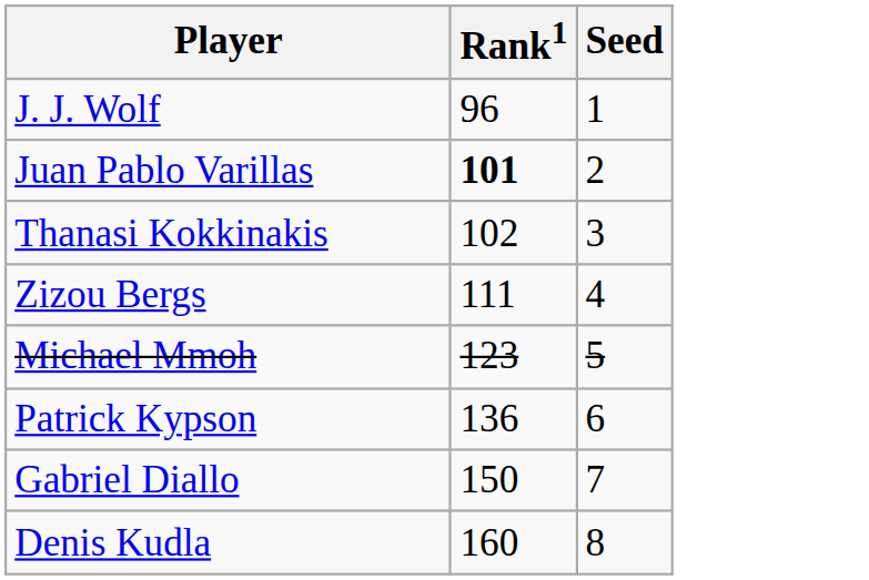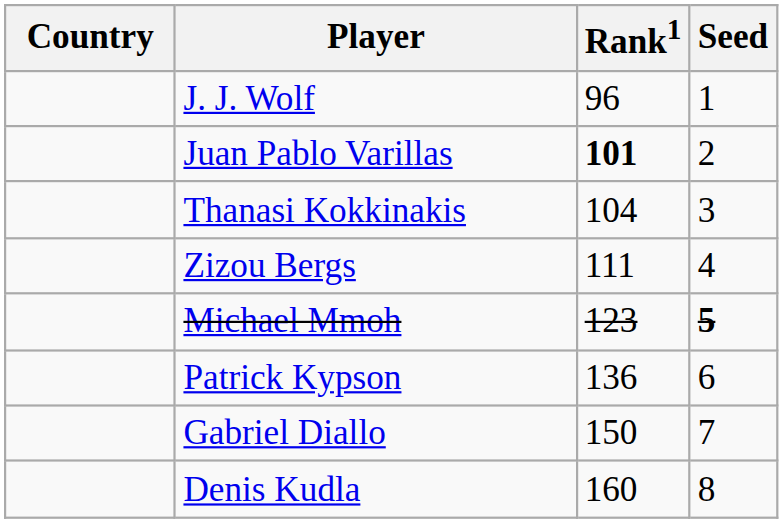 <table class="sortable wikitable">
 <tr>
+<th width="70">Country</th>
 <th width="175">Player</th>
 <th>Rank<sup>1</sup></th>
 <th>Seed</th>
 </tr>
 <tr>
+<td></td>
 <td><a href='#'>J. J. Wolf</a></td>
 <td>96</td>
 <td>1</td>
 </tr>
 <tr>
+<td></td>
 <td><a href='#'>Juan Pablo Varillas</a></td>
 <td><strong>101</strong></td>
 <td>2</td>
 </tr>
 <tr>
+<td></td>
 <td><a href='#'>Thanasi Kokkinakis</a></td>
-<td>102</td>
+<td>104</td>
 <td>3</td>
 </tr>
 <tr>
+<td></td>
 <td><a href='#'>Zizou Bergs</a></td>
 <td>111</td>
 <td>4</td>
 </tr>
 <tr>
+<td><s></s></td>
 <td><s><a href='#'>Michael Mmoh</a></s></td>
 <td><s>123</s></td>
-<td><s>5</s></td>
+<td><strong><s>5</s></strong></td>
 </tr>
 <tr>
+<td></td>
 <td><a href='#'>Patrick Kypson</a></td>
 <td>136</td>
 <td>6</td>
 </tr>
 <tr>
+<td></td>
 <td><a href='#'>Gabriel Diallo</a></td>
 <td>150</td>
 <td>7</td>
 </tr>
 <tr>
+<td></td>
 <td><a href='#'>Denis Kudla</a></td>
 <td>160</td>
 <td>8</td>
 </tr>
 </table>
